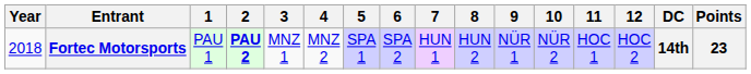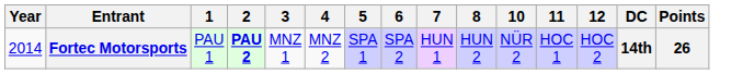 <table class="wikitable" style="text-align:center; font-size:85%">
 <tr>
 <th>Year</th>
 <th>Entrant</th>
 <th>1</th>
 <th>2</th>
 <th>3</th>
 <th>4</th>
 <th>5</th>
 <th>6</th>
 <th>7</th>
 <th>8</th>
-<th>9</th>
 <th>10</th>
 <th>11</th>
 <th>12</th>
 <th>DC</th>
 <th>Points</th>
 </tr>
 <tr>
-<td><a href='#'>2018</a></td>
+<td><a href='#'>2014</a></td>
 <th><a href='#'>Fortec Motorsports</a></th>
 <td style="background:#dfffdf;"><a href='#'>PAU<br>1</a><br></td>
 <td style="background:#dfffdf;"><strong><a href='#'>PAU<br>2</a><br></strong></td>
 <td style="background:#;"><a href='#'>MNZ<br>1</a><br></td>
 <td style="background:#;"><a href='#'>MNZ<br>2</a><br></td>
 <td style="background:#cfcfff;"><a href='#'>SPA<br>1</a><br></td>
 <td style="background:#cfcfff;"><a href='#'>SPA<br>2</a><br></td>
 <td style="background:#efcfff;"><a href='#'>HUN<br>1</a><br></td>
 <td style="background:#cfcfff;"><a href='#'>HUN<br>2</a><br></td>
-<td style="background:#cfcfff;"><a href='#'>NÜR<br>1</a><br></td>
 <td style="background:#cfcfff;"><a href='#'>NÜR<br>2</a><br></td>
 <td style="background:#cfcfff;"><a href='#'>HOC<br>1</a><br></td>
 <td style="background:#cfcfff;"><a href='#'>HOC<br>2</a><br></td>
 <th>14th</th>
-<th>23</th>
+<th>26</th>
 </tr>
 </table>
